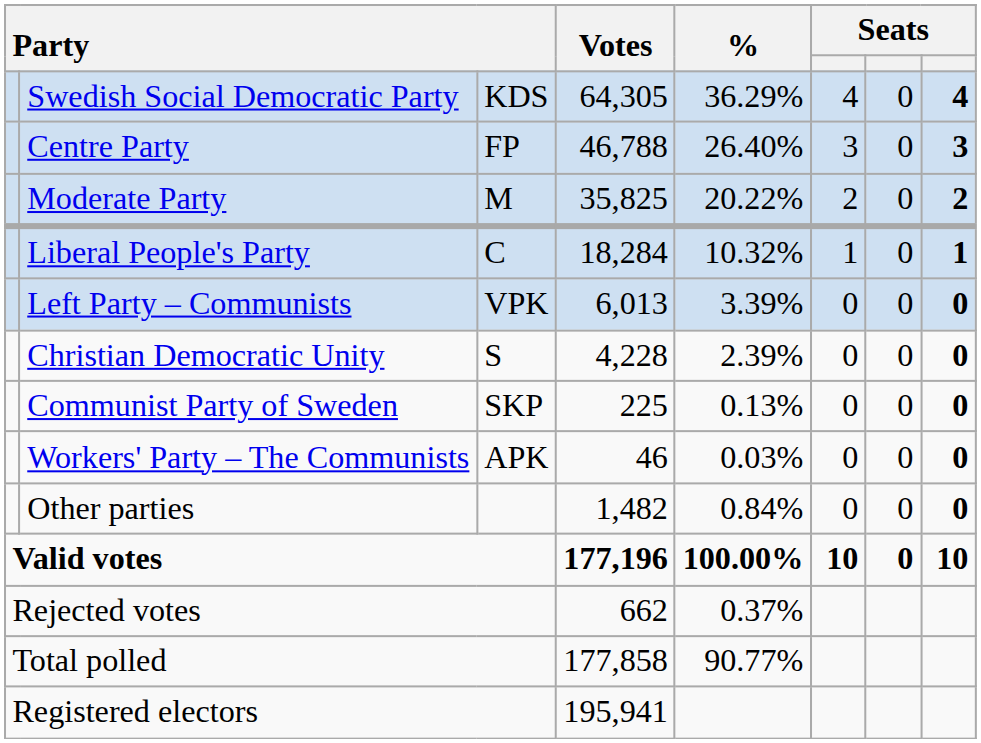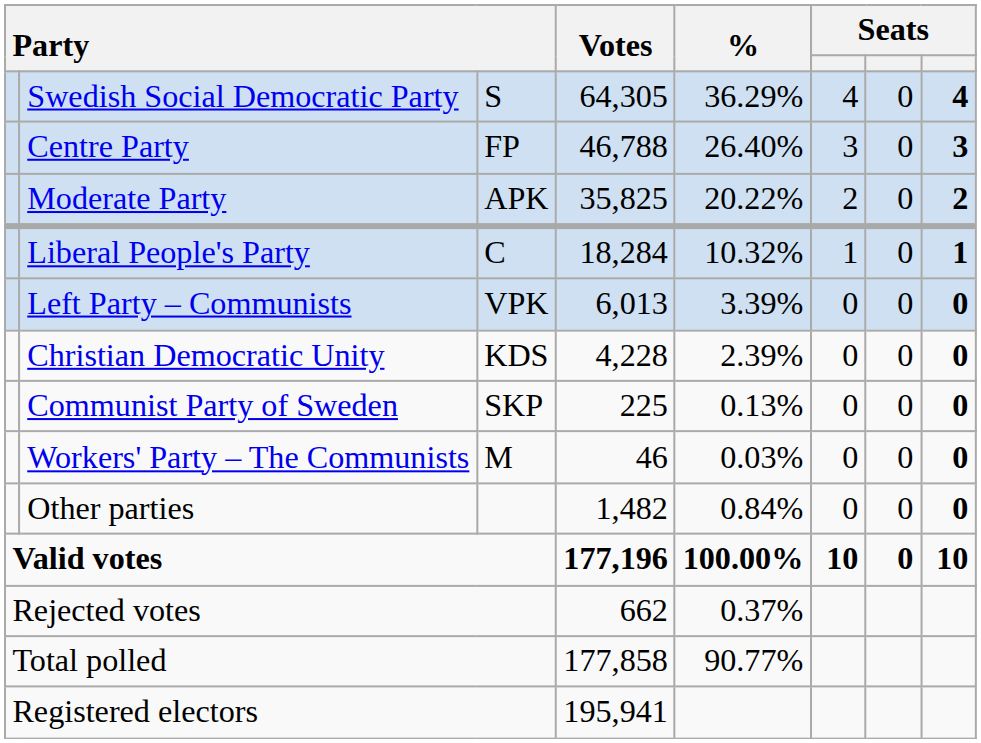 <table class="wikitable" border="1" style="text-align:right;">
 <tr>
 <th style="text-align:left;" valign=bottom rowspan=2 colspan=3>Party</th>
 <th align=center valign=bottom rowspan=2 width="50">Votes</th>
 <th align=center valign=bottom rowspan=2 width="50">%</th>
 <th colspan=3>Seats</th>
 </tr>
 <tr>
 <th align=center valign=bottom width="20"><small></small></th>
 <th align=center valign=bottom width="20"><small><a href='#'></a></small></th>
 <th align=center valign=bottom width="20"><small></small></th>
 </tr>
 <tr style="background:#CEE0F2;">
 <td></td>
 <td align=left style="white-space: nowrap;"><a href='#'>Swedish Social Democratic Party</a></td>
-<td align=left>KDS</td>
+<td align=left>S</td>
 <td>64,305</td>
 <td>36.29%</td>
 <td>4</td>
 <td>0</td>
 <td><strong>4</strong></td>
 </tr>
 <tr style="background:#CEE0F2;">
 <td></td>
 <td align=left><a href='#'>Centre Party</a></td>
 <td align=left>FP</td>
 <td>46,788</td>
 <td>26.40%</td>
 <td>3</td>
 <td>0</td>
 <td><strong>3</strong></td>
 </tr>
 <tr style="background:#CEE0F2;">
 <td></td>
 <td align=left><a href='#'>Moderate Party</a></td>
-<td align=left>M</td>
+<td align=left>APK</td>
 <td>35,825</td>
 <td>20.22%</td>
 <td>2</td>
 <td>0</td>
 <td><strong>2</strong></td>
 </tr>
 <tr style="background:#CEE0F2; border-top:3px solid darkgray;">
 <td></td>
 <td align=left><a href='#'>Liberal People's Party</a></td>
 <td align=left>C</td>
 <td>18,284</td>
 <td>10.32%</td>
 <td>1</td>
 <td>0</td>
 <td><strong>1</strong></td>
 </tr>
 <tr style="background:#CEE0F2;">
 <td></td>
 <td align=left><a href='#'>Left Party – Communists</a></td>
 <td align=left>VPK</td>
 <td>6,013</td>
 <td>3.39%</td>
 <td>0</td>
 <td>0</td>
 <td><strong>0</strong></td>
 </tr>
 <tr>
 <td></td>
 <td align=left><a href='#'>Christian Democratic Unity</a></td>
-<td align=left>S</td>
+<td align=left>KDS</td>
 <td>4,228</td>
 <td>2.39%</td>
 <td>0</td>
 <td>0</td>
 <td><strong>0</strong></td>
 </tr>
 <tr>
 <td></td>
 <td align=left><a href='#'>Communist Party of Sweden</a></td>
 <td align=left>SKP</td>
 <td>225</td>
 <td>0.13%</td>
 <td>0</td>
 <td>0</td>
 <td><strong>0</strong></td>
 </tr>
 <tr>
 <td></td>
 <td align=left><a href='#'>Workers' Party – The Communists</a></td>
-<td align=left>APK</td>
+<td align=left>M</td>
 <td>46</td>
 <td>0.03%</td>
 <td>0</td>
 <td>0</td>
 <td><strong>0</strong></td>
 </tr>
 <tr>
 <td></td>
 <td align=left>Other parties</td>
 <td></td>
 <td>1,482</td>
 <td>0.84%</td>
 <td>0</td>
 <td>0</td>
 <td><strong>0</strong></td>
 </tr>
 <tr style="font-weight:bold">
 <td align=left colspan=3>Valid votes</td>
 <td>177,196</td>
 <td>100.00%</td>
 <td>10</td>
 <td>0</td>
 <td>10</td>
 </tr>
 <tr>
 <td align=left colspan=3>Rejected votes</td>
 <td>662</td>
 <td>0.37%</td>
 <td></td>
 <td></td>
 <td></td>
 </tr>
 <tr>
 <td align=left colspan=3>Total polled</td>
 <td>177,858</td>
 <td>90.77%</td>
 <td></td>
 <td></td>
 <td></td>
 </tr>
 <tr>
 <td align=left colspan=3>Registered electors</td>
 <td>195,941</td>
 <td></td>
 <td></td>
 <td></td>
 <td></td>
 </tr>
 </table>
